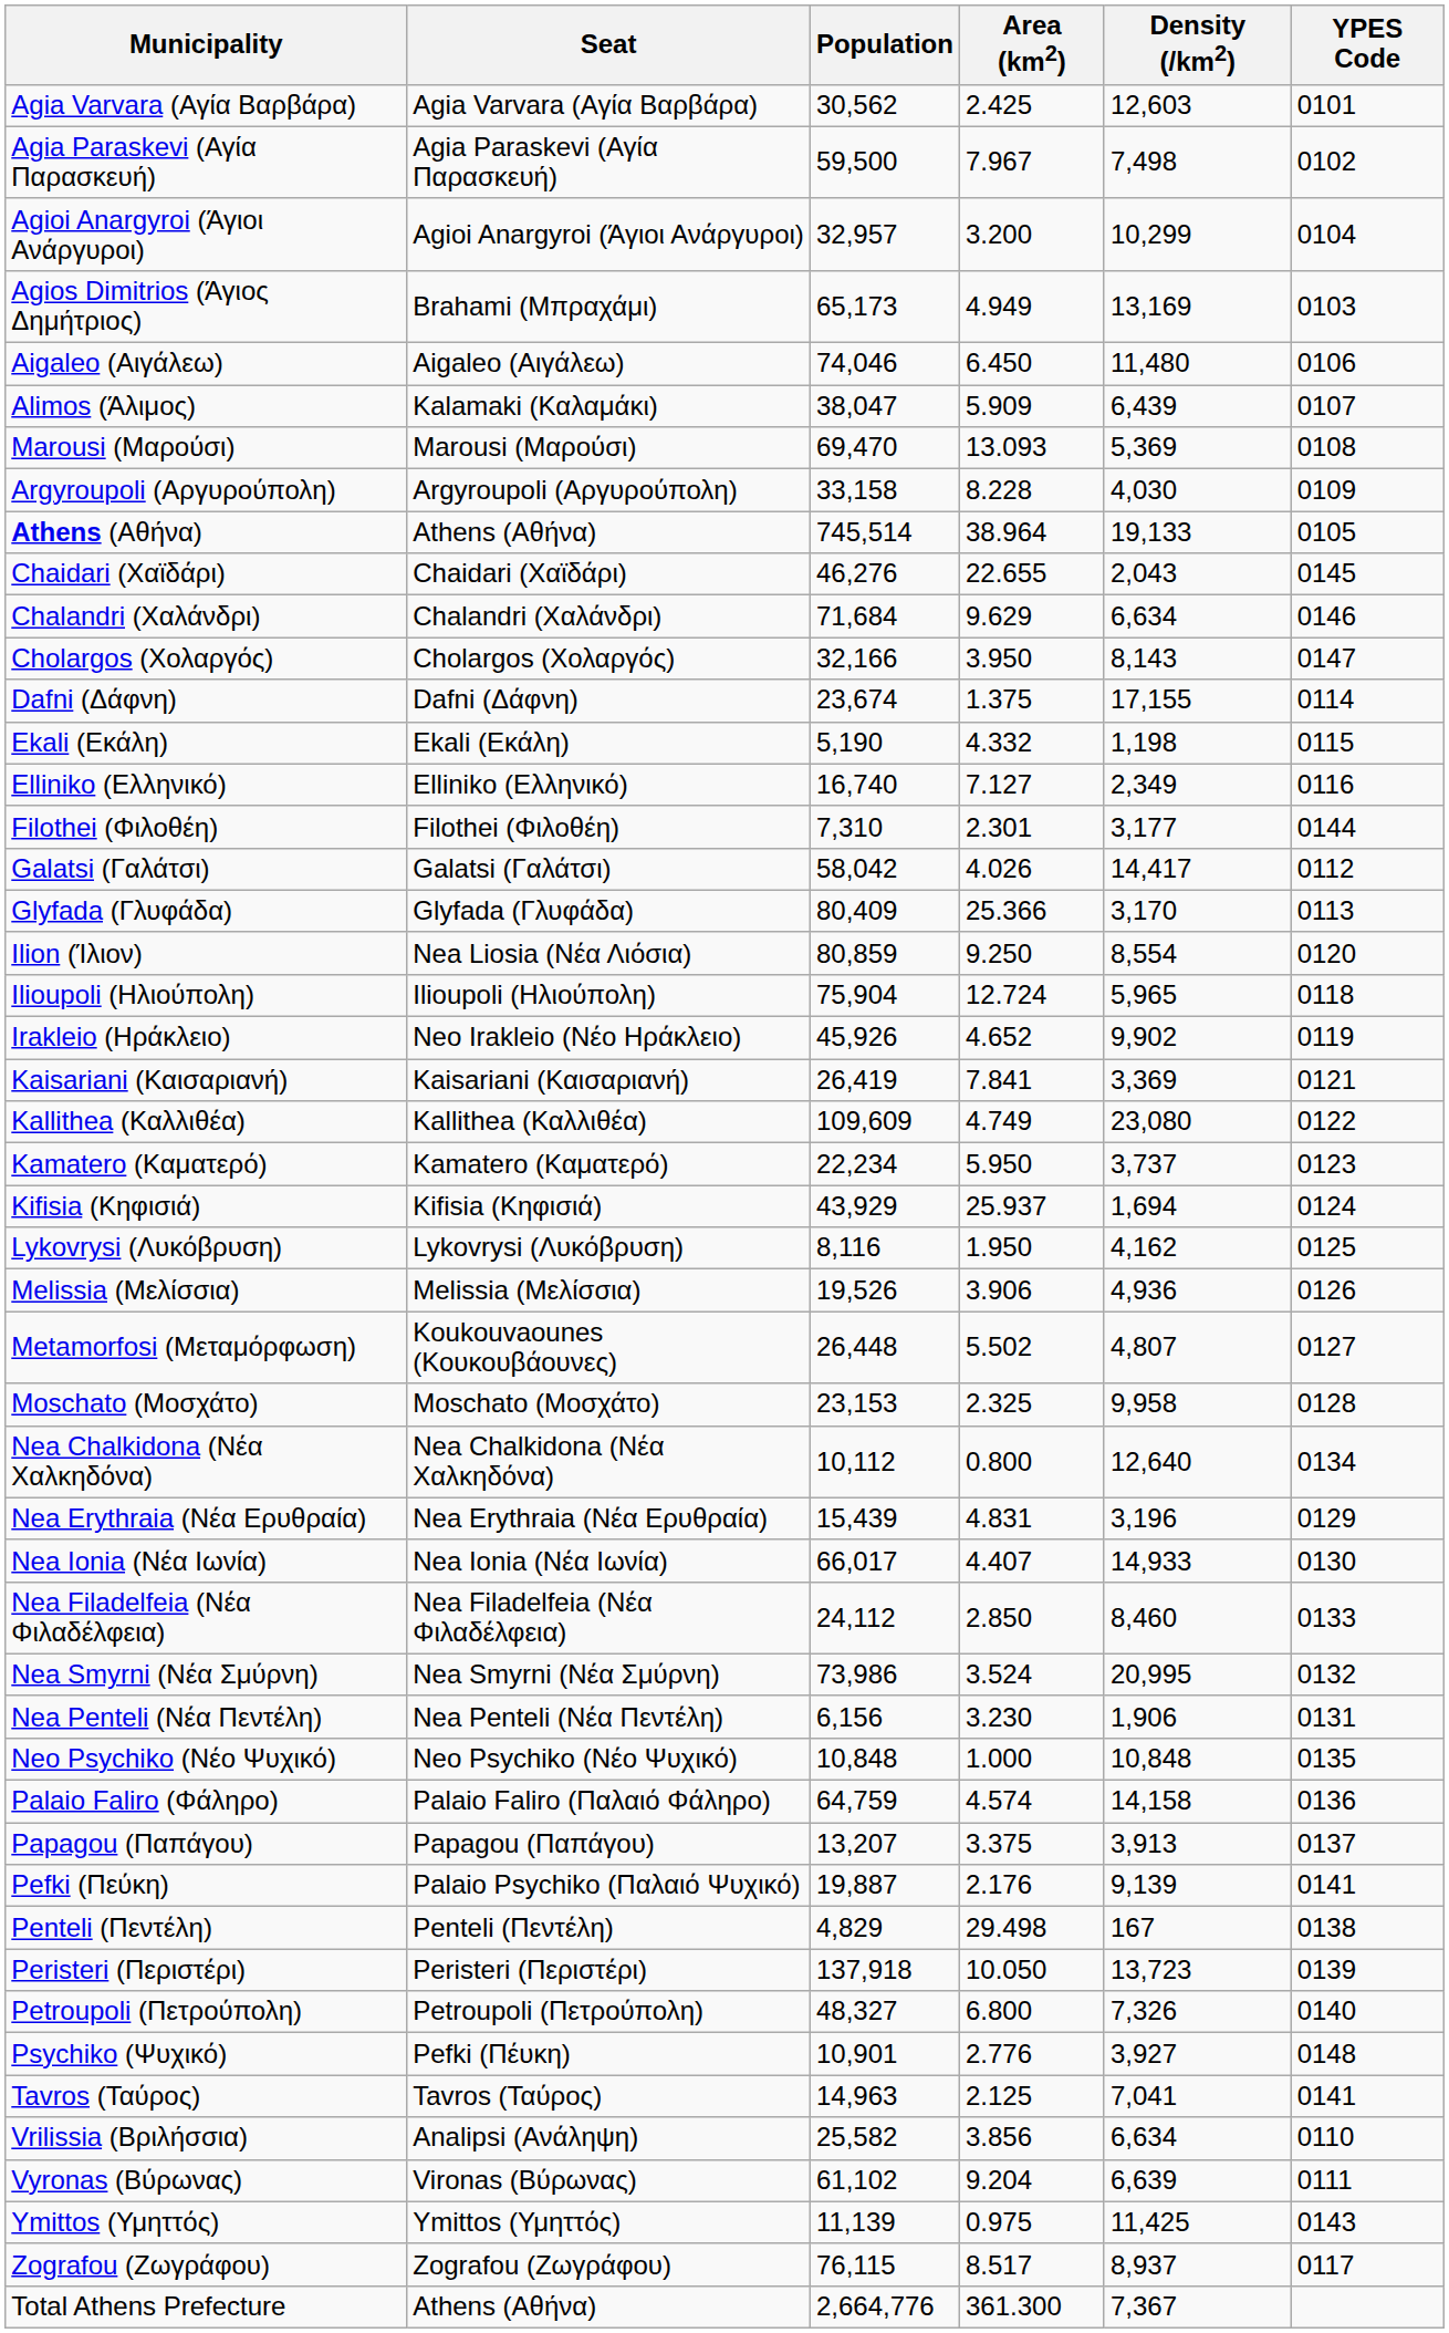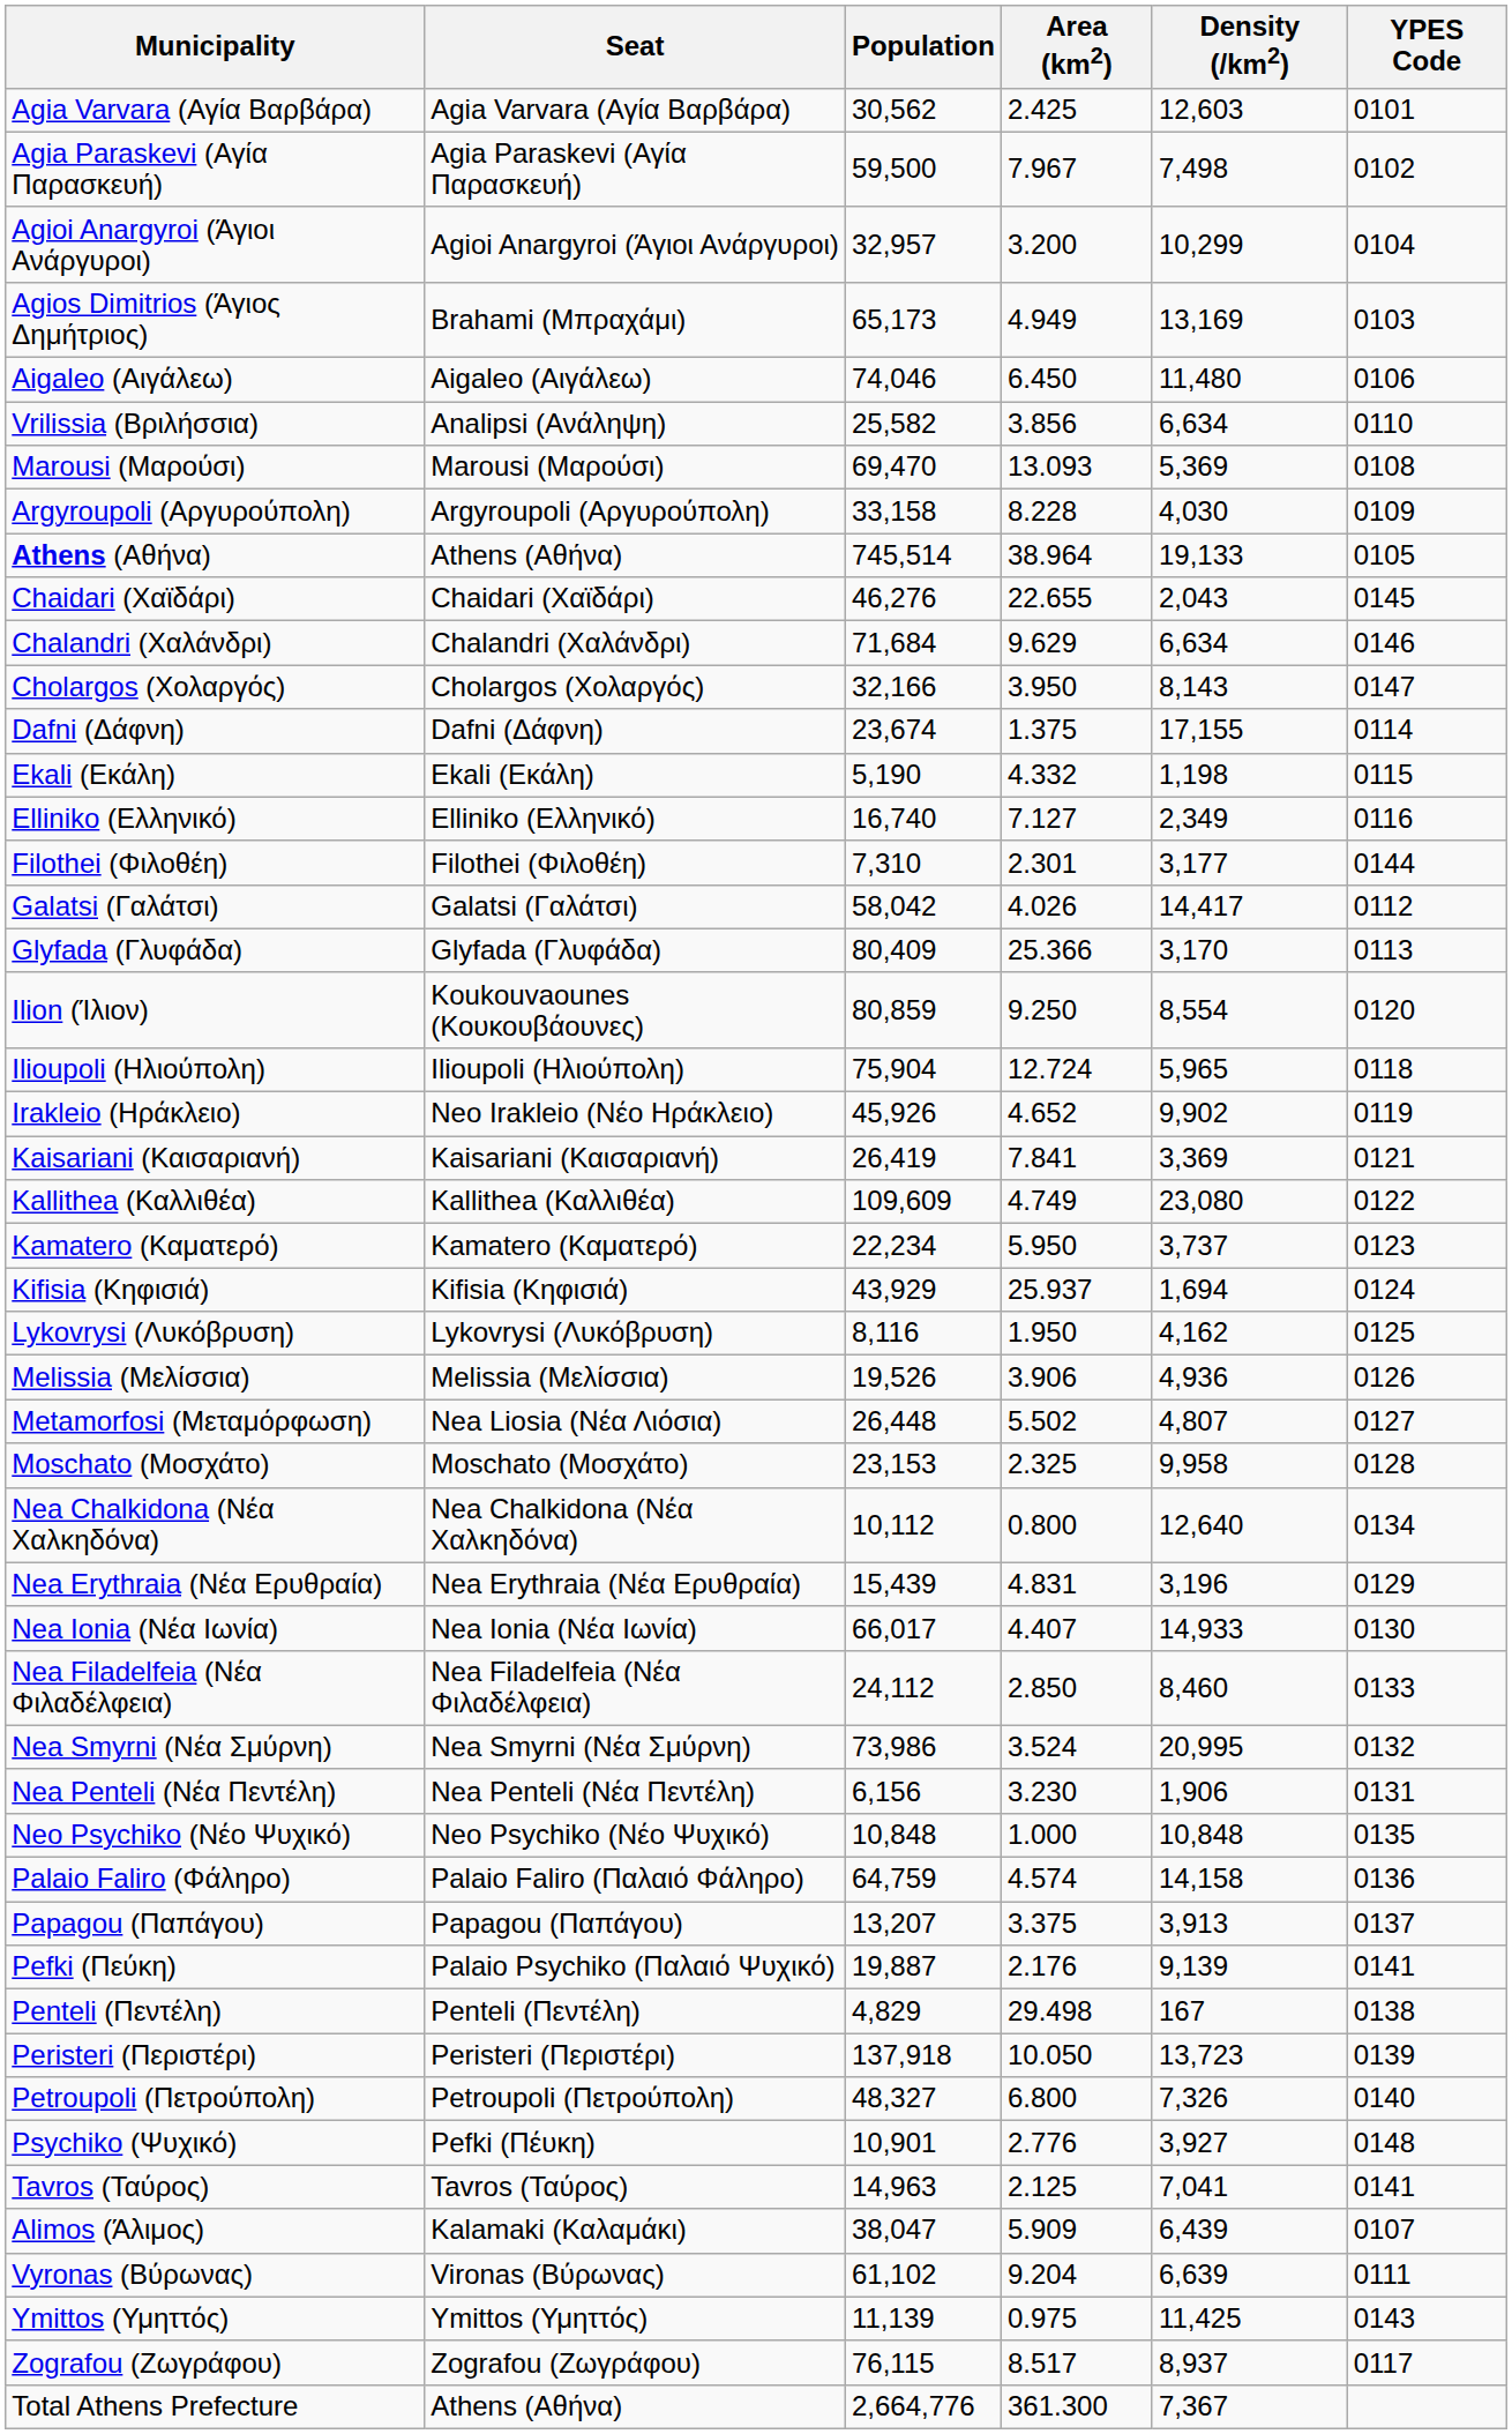 <table class="wikitable sortable">
 <tr>
 <th>Municipality</th>
 <th>Seat</th>
 <th>Population</th>
 <th>Area (km<sup>2</sup>)</th>
 <th>Density (/km<sup>2</sup>)</th>
 <th>YPES Code</th>
 </tr>
 <tr>
 <td><a href='#'>Agia Varvara</a> (Αγία Βαρβάρα)</td>
 <td>Agia Varvara (Αγία Βαρβάρα)</td>
 <td>30,562</td>
 <td>2.425</td>
 <td>12,603</td>
 <td>0101</td>
 </tr>
 <tr>
 <td><a href='#'>Agia Paraskevi</a> (Αγία Παρασκευή)</td>
 <td>Agia Paraskevi (Αγία Παρασκευή)</td>
 <td>59,500</td>
 <td>7.967</td>
 <td>7,498</td>
 <td>0102</td>
 </tr>
 <tr>
 <td><a href='#'>Agioi Anargyroi</a> (Άγιοι Ανάργυροι)</td>
 <td>Agioi Anargyroi (Άγιοι Ανάργυροι)</td>
 <td>32,957</td>
 <td>3.200</td>
 <td>10,299</td>
 <td>0104</td>
 </tr>
 <tr>
 <td><a href='#'>Agios Dimitrios</a> (Άγιος Δημήτριος)</td>
 <td>Brahami (Μπραχάμι)</td>
 <td>65,173</td>
 <td>4.949</td>
 <td>13,169</td>
 <td>0103</td>
 </tr>
 <tr>
 <td><a href='#'>Aigaleo</a> (Αιγάλεω)</td>
 <td>Aigaleo (Αιγάλεω)</td>
 <td>74,046</td>
 <td>6.450</td>
 <td>11,480</td>
 <td>0106</td>
 </tr>
 <tr>
-<td><a href='#'>Alimos</a> (Άλιμος)</td>
-<td>Kalamaki (Καλαμάκι)</td>
-<td>38,047</td>
-<td>5.909</td>
-<td>6,439</td>
-<td>0107</td>
+<td><a href='#'>Vrilissia</a> (Βριλήσσια)</td>
+<td>Analipsi (Ανάληψη)</td>
+<td>25,582</td>
+<td>3.856</td>
+<td>6,634</td>
+<td>0110</td>
 </tr>
 <tr>
 <td><a href='#'>Marousi</a> (Μαρούσι)</td>
 <td>Marousi (Μαρούσι)</td>
 <td>69,470</td>
 <td>13.093</td>
 <td>5,369</td>
 <td>0108</td>
 </tr>
 <tr>
 <td><a href='#'>Argyroupoli</a> (Αργυρούπολη)</td>
 <td>Argyroupoli (Αργυρούπολη)</td>
 <td>33,158</td>
 <td>8.228</td>
 <td>4,030</td>
 <td>0109</td>
 </tr>
 <tr>
 <td><strong><a href='#'>Athens</a></strong> (Αθήνα)</td>
 <td>Athens (Αθήνα)</td>
 <td>745,514</td>
 <td>38.964</td>
 <td>19,133</td>
 <td>0105</td>
 </tr>
 <tr>
 <td><a href='#'>Chaidari</a> (Χαϊδάρι)</td>
 <td>Chaidari (Χαϊδάρι)</td>
 <td>46,276</td>
 <td>22.655</td>
 <td>2,043</td>
 <td>0145</td>
 </tr>
 <tr>
 <td><a href='#'>Chalandri</a> (Χαλάνδρι)</td>
 <td>Chalandri (Χαλάνδρι)</td>
 <td>71,684</td>
 <td>9.629</td>
 <td>6,634</td>
 <td>0146</td>
 </tr>
 <tr>
 <td><a href='#'>Cholargos</a> (Χολαργός)</td>
 <td>Cholargos (Χολαργός)</td>
 <td>32,166</td>
 <td>3.950</td>
 <td>8,143</td>
 <td>0147</td>
 </tr>
 <tr>
 <td><a href='#'>Dafni</a> (Δάφνη)</td>
 <td>Dafni (Δάφνη)</td>
 <td>23,674</td>
 <td>1.375</td>
 <td>17,155</td>
 <td>0114</td>
 </tr>
 <tr>
 <td><a href='#'>Ekali</a> (Εκάλη)</td>
 <td>Ekali (Εκάλη)</td>
 <td>5,190</td>
 <td>4.332</td>
 <td>1,198</td>
 <td>0115</td>
 </tr>
 <tr>
 <td><a href='#'>Elliniko</a> (Ελληνικό)</td>
 <td>Elliniko (Ελληνικό)</td>
 <td>16,740</td>
 <td>7.127</td>
 <td>2,349</td>
 <td>0116</td>
 </tr>
 <tr>
 <td><a href='#'>Filothei</a> (Φιλοθέη)</td>
 <td>Filothei (Φιλοθέη)</td>
 <td>7,310</td>
 <td>2.301</td>
 <td>3,177</td>
 <td>0144</td>
 </tr>
 <tr>
 <td><a href='#'>Galatsi</a> (Γαλάτσι)</td>
 <td>Galatsi (Γαλάτσι)</td>
 <td>58,042</td>
 <td>4.026</td>
 <td>14,417</td>
 <td>0112</td>
 </tr>
 <tr>
 <td><a href='#'>Glyfada</a> (Γλυφάδα)</td>
 <td>Glyfada (Γλυφάδα)</td>
 <td>80,409</td>
 <td>25.366</td>
 <td>3,170</td>
 <td>0113</td>
 </tr>
 <tr>
 <td><a href='#'>Ilion</a> (Ίλιον)</td>
-<td>Nea Liosia (Νέα Λιόσια)</td>
+<td>Koukouvaounes (Κουκουβάουνες)</td>
 <td>80,859</td>
 <td>9.250</td>
 <td>8,554</td>
 <td>0120</td>
 </tr>
 <tr>
 <td><a href='#'>Ilioupoli</a> (Ηλιούπολη)</td>
 <td>Ilioupoli (Ηλιούπολη)</td>
 <td>75,904</td>
 <td>12.724</td>
 <td>5,965</td>
 <td>0118</td>
 </tr>
 <tr>
 <td><a href='#'>Irakleio</a> (Ηράκλειο)</td>
 <td>Neo Irakleio (Νέο Ηράκλειο)</td>
 <td>45,926</td>
 <td>4.652</td>
 <td>9,902</td>
 <td>0119</td>
 </tr>
 <tr>
 <td><a href='#'>Kaisariani</a> (Καισαριανή)</td>
 <td>Kaisariani (Καισαριανή)</td>
 <td>26,419</td>
 <td>7.841</td>
 <td>3,369</td>
 <td>0121</td>
 </tr>
 <tr>
 <td><a href='#'>Kallithea</a> (Καλλιθέα)</td>
 <td>Kallithea (Καλλιθέα)</td>
 <td>109,609</td>
 <td>4.749</td>
 <td>23,080</td>
 <td>0122</td>
 </tr>
 <tr>
 <td><a href='#'>Kamatero</a> (Καματερό)</td>
 <td>Kamatero (Καματερό)</td>
 <td>22,234</td>
 <td>5.950</td>
 <td>3,737</td>
 <td>0123</td>
 </tr>
 <tr>
 <td><a href='#'>Kifisia</a> (Κηφισιά)</td>
 <td>Kifisia (Κηφισιά)</td>
 <td>43,929</td>
 <td>25.937</td>
 <td>1,694</td>
 <td>0124</td>
 </tr>
 <tr>
 <td><a href='#'>Lykovrysi</a> (Λυκόβρυση)</td>
 <td>Lykovrysi (Λυκόβρυση)</td>
 <td>8,116</td>
 <td>1.950</td>
 <td>4,162</td>
 <td>0125</td>
 </tr>
 <tr>
 <td><a href='#'>Melissia</a> (Μελίσσια)</td>
 <td>Melissia (Μελίσσια)</td>
 <td>19,526</td>
 <td>3.906</td>
 <td>4,936</td>
 <td>0126</td>
 </tr>
 <tr>
 <td><a href='#'>Metamorfosi</a> (Μεταμόρφωση)</td>
-<td>Koukouvaounes (Κουκουβάουνες)</td>
+<td>Nea Liosia (Νέα Λιόσια)</td>
 <td>26,448</td>
 <td>5.502</td>
 <td>4,807</td>
 <td>0127</td>
 </tr>
 <tr>
 <td><a href='#'>Moschato</a> (Μοσχάτο)</td>
 <td>Moschato (Μοσχάτο)</td>
 <td>23,153</td>
 <td>2.325</td>
 <td>9,958</td>
 <td>0128</td>
 </tr>
 <tr>
 <td><a href='#'>Nea Chalkidona</a> (Νέα Χαλκηδόνα)</td>
 <td>Nea Chalkidona (Νέα Χαλκηδόνα)</td>
 <td>10,112</td>
 <td>0.800</td>
 <td>12,640</td>
 <td>0134</td>
 </tr>
 <tr>
 <td><a href='#'>Nea Erythraia</a> (Νέα Ερυθραία)</td>
 <td>Nea Erythraia (Νέα Ερυθραία)</td>
 <td>15,439</td>
 <td>4.831</td>
 <td>3,196</td>
 <td>0129</td>
 </tr>
 <tr>
 <td><a href='#'>Nea Ionia</a> (Νέα Ιωνία)</td>
 <td>Nea Ionia (Νέα Ιωνία)</td>
 <td>66,017</td>
 <td>4.407</td>
 <td>14,933</td>
 <td>0130</td>
 </tr>
 <tr>
 <td><a href='#'>Nea Filadelfeia</a> (Νέα Φιλαδέλφεια)</td>
 <td>Nea Filadelfeia (Νέα Φιλαδέλφεια)</td>
 <td>24,112</td>
 <td>2.850</td>
 <td>8,460</td>
 <td>0133</td>
 </tr>
 <tr>
 <td><a href='#'>Nea Smyrni</a> (Νέα Σμύρνη)</td>
 <td>Nea Smyrni (Νέα Σμύρνη)</td>
 <td>73,986</td>
 <td>3.524</td>
 <td>20,995</td>
 <td>0132</td>
 </tr>
 <tr>
 <td><a href='#'>Nea Penteli</a> (Νέα Πεντέλη)</td>
 <td>Nea Penteli (Νέα Πεντέλη)</td>
 <td>6,156</td>
 <td>3.230</td>
 <td>1,906</td>
 <td>0131</td>
 </tr>
 <tr>
 <td><a href='#'>Neo Psychiko</a> (Νέο Ψυχικό)</td>
 <td>Neo Psychiko (Νέο Ψυχικό)</td>
 <td>10,848</td>
 <td>1.000</td>
 <td>10,848</td>
 <td>0135</td>
 </tr>
 <tr>
 <td><a href='#'>Palaio Faliro</a> (Φάληρο)</td>
 <td>Palaio Faliro (Παλαιό Φάληρο)</td>
 <td>64,759</td>
 <td>4.574</td>
 <td>14,158</td>
 <td>0136</td>
 </tr>
 <tr>
 <td><a href='#'>Papagou</a> (Παπάγου)</td>
 <td>Papagou (Παπάγου)</td>
 <td>13,207</td>
 <td>3.375</td>
 <td>3,913</td>
 <td>0137</td>
 </tr>
 <tr>
 <td><a href='#'>Pefki</a> (Πεύκη)</td>
 <td>Palaio Psychiko (Παλαιό Ψυχικό)</td>
 <td>19,887</td>
 <td>2.176</td>
 <td>9,139</td>
 <td>0141</td>
 </tr>
 <tr>
 <td><a href='#'>Penteli</a> (Πεντέλη)</td>
 <td>Penteli (Πεντέλη)</td>
 <td>4,829</td>
 <td>29.498</td>
 <td>167</td>
 <td>0138</td>
 </tr>
 <tr>
 <td><a href='#'>Peristeri</a> (Περιστέρι)</td>
 <td>Peristeri (Περιστέρι)</td>
 <td>137,918</td>
 <td>10.050</td>
 <td>13,723</td>
 <td>0139</td>
 </tr>
 <tr>
 <td><a href='#'>Petroupoli</a> (Πετρούπολη)</td>
 <td>Petroupoli (Πετρούπολη)</td>
 <td>48,327</td>
 <td>6.800</td>
 <td>7,326</td>
 <td>0140</td>
 </tr>
 <tr>
 <td><a href='#'>Psychiko</a> (Ψυχικό)</td>
 <td>Pefki (Πέυκη)</td>
 <td>10,901</td>
 <td>2.776</td>
 <td>3,927</td>
 <td>0148</td>
 </tr>
 <tr>
 <td><a href='#'>Tavros</a> (Ταύρος)</td>
 <td>Tavros (Ταύρος)</td>
 <td>14,963</td>
 <td>2.125</td>
 <td>7,041</td>
 <td>0141</td>
 </tr>
 <tr>
-<td><a href='#'>Vrilissia</a> (Βριλήσσια)</td>
-<td>Analipsi (Ανάληψη)</td>
-<td>25,582</td>
-<td>3.856</td>
-<td>6,634</td>
-<td>0110</td>
+<td><a href='#'>Alimos</a> (Άλιμος)</td>
+<td>Kalamaki (Καλαμάκι)</td>
+<td>38,047</td>
+<td>5.909</td>
+<td>6,439</td>
+<td>0107</td>
 </tr>
 <tr>
 <td><a href='#'>Vyronas</a> (Βύρωνας)</td>
 <td>Vironas (Βύρωνας)</td>
 <td>61,102</td>
 <td>9.204</td>
 <td>6,639</td>
 <td>0111</td>
 </tr>
 <tr>
 <td><a href='#'>Ymittos</a> (Υμηττός)</td>
 <td>Ymittos (Υμηττός)</td>
 <td>11,139</td>
 <td>0.975</td>
 <td>11,425</td>
 <td>0143</td>
 </tr>
 <tr>
 <td><a href='#'>Zografou</a> (Ζωγράφου)</td>
 <td>Zografou (Ζωγράφου)</td>
 <td>76,115</td>
 <td>8.517</td>
 <td>8,937</td>
 <td>0117</td>
 </tr>
 <tr>
 <td>Total Athens Prefecture</td>
 <td>Athens (Αθήνα)</td>
 <td>2,664,776</td>
 <td>361.300</td>
 <td>7,367</td>
 <td></td>
 </tr>
 </table>
